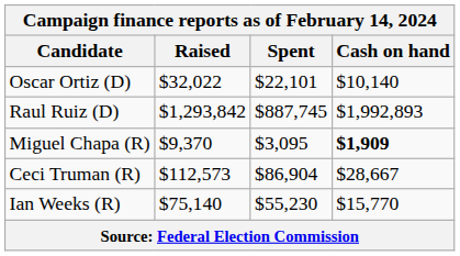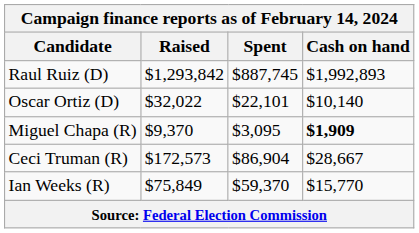 <table class="wikitable sortable">
 <tr>
 <th colspan=4>Campaign finance reports as of February 14, 2024</th>
 </tr>
 <tr style="text-align:center;">
 <th>Candidate</th>
 <th>Raised</th>
 <th>Spent</th>
 <th>Cash on hand</th>
 </tr>
 <tr>
+<td>Raul Ruiz (D)</td>
+<td>$1,293,842</td>
+<td>$887,745</td>
+<td>$1,992,893</td>
+</tr>
+<tr>
 <td>Oscar Ortiz (D)</td>
 <td>$32,022</td>
 <td>$22,101</td>
 <td>$10,140</td>
-</tr>
-<tr>
-<td>Raul Ruiz (D)</td>
-<td>$1,293,842</td>
-<td>$887,745</td>
-<td>$1,992,893</td>
 </tr>
 <tr>
 <td>Miguel Chapa (R)</td>
 <td>$9,370</td>
 <td>$3,095</td>
 <td><strong>$1,909</strong></td>
 </tr>
 <tr>
 <td>Ceci Truman (R)</td>
-<td>$112,573</td>
+<td>$172,573</td>
 <td>$86,904</td>
 <td>$28,667</td>
 </tr>
 <tr>
 <td>Ian Weeks (R)</td>
-<td>$75,140</td>
-<td>$55,230</td>
+<td>$75,849</td>
+<td>$59,370</td>
 <td>$15,770</td>
 </tr>
 <tr>
 <th colspan="4"><small>Source: <a href='#'>Federal Election Commission</a></small></th>
 </tr>
 </table>
